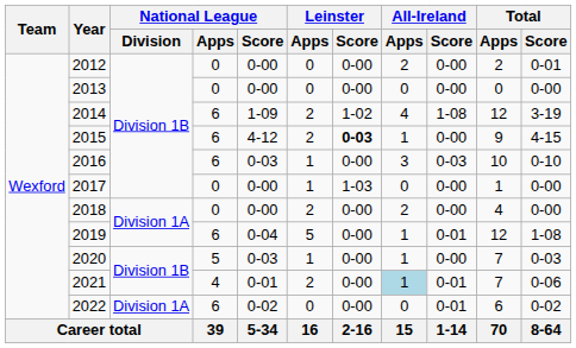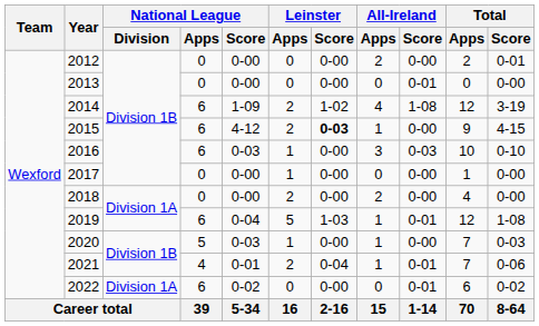 <table class="wikitable" style="text-align:center">
 <tr>
 <th rowspan="2">Team</th>
 <th rowspan="2">Year</th>
 <th colspan="3"><a href='#'>National League</a></th>
 <th colspan="2"><a href='#'>Leinster</a></th>
 <th colspan="2"><a href='#'>All-Ireland</a></th>
 <th colspan="2">Total</th>
 </tr>
 <tr>
 <th>Division</th>
 <th>Apps</th>
 <th>Score</th>
 <th>Apps</th>
 <th>Score</th>
 <th>Apps</th>
 <th>Score</th>
 <th>Apps</th>
 <th>Score</th>
 </tr>
 <tr>
 <td rowspan="11"><a href='#'>Wexford</a></td>
 <td>2012</td>
 <td rowspan="6"><a href='#'>Division 1B</a></td>
 <td>0</td>
 <td>0-00</td>
 <td>0</td>
 <td>0-00</td>
 <td>2</td>
 <td>0-00</td>
 <td>2</td>
 <td>0-01</td>
 </tr>
 <tr>
 <td>2013</td>
 <td>0</td>
 <td>0-00</td>
 <td>0</td>
 <td>0-00</td>
 <td>0</td>
-<td>0-00</td>
+<td>0-01</td>
 <td>0</td>
 <td>0-00</td>
 </tr>
 <tr>
 <td>2014</td>
 <td>6</td>
 <td>1-09</td>
 <td>2</td>
 <td>1-02</td>
 <td>4</td>
 <td>1-08</td>
 <td>12</td>
 <td>3-19</td>
 </tr>
 <tr>
 <td>2015</td>
 <td>6</td>
 <td>4-12</td>
 <td>2</td>
 <td><strong>0-03</strong></td>
 <td>1</td>
 <td>0-00</td>
 <td>9</td>
 <td>4-15</td>
 </tr>
 <tr>
 <td>2016</td>
 <td>6</td>
 <td>0-03</td>
 <td>1</td>
 <td>0-00</td>
 <td>3</td>
 <td>0-03</td>
 <td>10</td>
 <td>0-10</td>
 </tr>
 <tr>
 <td>2017</td>
 <td>0</td>
 <td>0-00</td>
 <td>1</td>
-<td>1-03</td>
+<td>0-00</td>
 <td>0</td>
 <td>0-00</td>
 <td>1</td>
 <td>0-00</td>
 </tr>
 <tr>
 <td>2018</td>
 <td rowspan="2"><a href='#'>Division 1A</a></td>
 <td>0</td>
 <td>0-00</td>
 <td>2</td>
 <td>0-00</td>
 <td>2</td>
 <td>0-00</td>
 <td>4</td>
 <td>0-00</td>
 </tr>
 <tr>
 <td>2019</td>
 <td>6</td>
 <td>0-04</td>
 <td>5</td>
-<td>0-00</td>
+<td>1-03</td>
 <td>1</td>
 <td>0-01</td>
 <td>12</td>
 <td>1-08</td>
 </tr>
 <tr>
 <td>2020</td>
 <td rowspan="2"><a href='#'>Division 1B</a></td>
 <td>5</td>
 <td>0-03</td>
 <td>1</td>
 <td>0-00</td>
 <td>1</td>
 <td>0-00</td>
 <td>7</td>
 <td>0-03</td>
 </tr>
 <tr>
 <td>2021</td>
 <td>4</td>
 <td>0-01</td>
 <td>2</td>
-<td>0-00</td>
-<td style="background: lightblue;">1</td>
+<td>0-04</td>
+<td>1</td>
 <td>0-01</td>
 <td>7</td>
 <td>0-06</td>
 </tr>
 <tr>
 <td>2022</td>
 <td rowspan="1"><a href='#'>Division 1A</a></td>
 <td>6</td>
 <td>0-02</td>
 <td>0</td>
 <td>0-00</td>
 <td>0</td>
 <td>0-01</td>
 <td>6</td>
 <td>0-02</td>
 </tr>
 <tr>
 <th colspan="3">Career total</th>
 <th>39</th>
 <th>5-34</th>
 <th>16</th>
 <th>2-16</th>
 <th>15</th>
 <th>1-14</th>
 <th>70</th>
 <th>8-64</th>
 </tr>
 </table>
